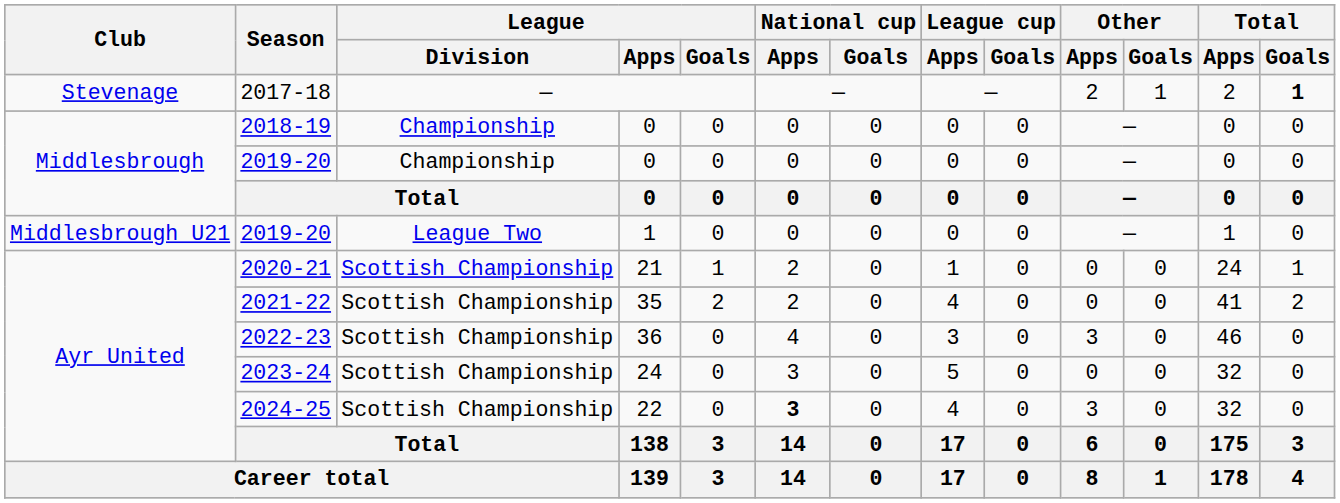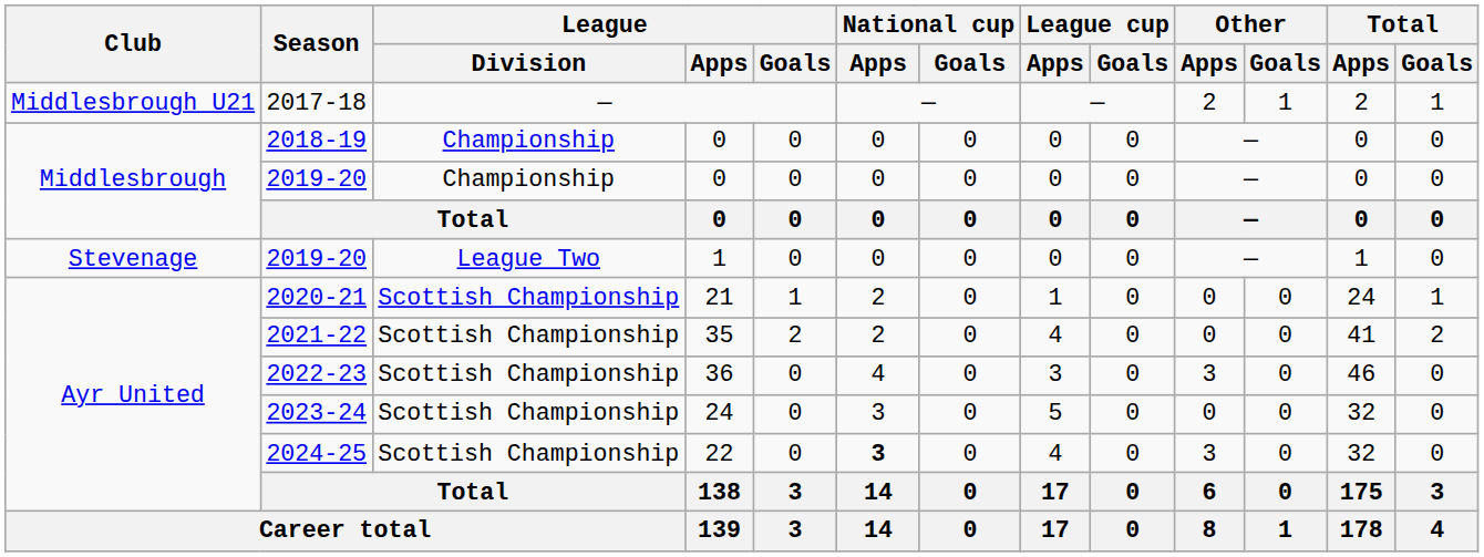 <table class="wikitable" style="text-align: center">
 <tr>
 <th rowspan="2">Club</th>
 <th rowspan="2">Season</th>
 <th colspan="3">League</th>
 <th colspan="2">National cup</th>
 <th colspan="2">League cup</th>
 <th colspan="2">Other</th>
 <th colspan="2">Total</th>
 </tr>
 <tr>
 <th>Division</th>
 <th>Apps</th>
 <th>Goals</th>
 <th>Apps</th>
 <th>Goals</th>
 <th>Apps</th>
 <th>Goals</th>
 <th>Apps</th>
 <th>Goals</th>
 <th>Apps</th>
 <th>Goals</th>
 </tr>
 <tr>
-<td><a href='#'>Stevenage</a></td>
+<td><a href='#'>Middlesbrough U21</a></td>
 <td>2017-18</td>
 <td colspan="3">—</td>
 <td colspan="2">—</td>
 <td colspan="2">—</td>
 <td>2</td>
 <td>1</td>
 <td>2</td>
-<td><strong>1</strong></td>
+<td>1</td>
 </tr>
 <tr>
 <td rowspan="3"><a href='#'>Middlesbrough</a></td>
 <td><a href='#'>2018-19</a></td>
 <td><a href='#'>Championship</a></td>
 <td>0</td>
 <td>0</td>
 <td>0</td>
 <td>0</td>
 <td>0</td>
 <td>0</td>
 <td colspan="2">—</td>
 <td>0</td>
 <td>0</td>
 </tr>
 <tr>
 <td><a href='#'>2019-20</a></td>
 <td>Championship</td>
 <td>0</td>
 <td>0</td>
 <td>0</td>
 <td>0</td>
 <td>0</td>
 <td>0</td>
 <td colspan="2">—</td>
 <td>0</td>
 <td>0</td>
 </tr>
 <tr>
 <th colspan="2">Total</th>
 <th>0</th>
 <th>0</th>
 <th>0</th>
 <th>0</th>
 <th>0</th>
 <th>0</th>
 <th colspan="2">—</th>
 <th>0</th>
 <th>0</th>
 </tr>
 <tr>
-<td><a href='#'>Middlesbrough U21</a></td>
+<td><a href='#'>Stevenage</a></td>
 <td><a href='#'>2019-20</a></td>
 <td><a href='#'>League Two</a></td>
 <td>1</td>
 <td>0</td>
 <td>0</td>
 <td>0</td>
 <td>0</td>
 <td>0</td>
 <td colspan="2">—</td>
 <td>1</td>
 <td>0</td>
 </tr>
 <tr>
 <td rowspan="6"><a href='#'>Ayr United</a></td>
 <td><a href='#'>2020-21</a></td>
 <td><a href='#'>Scottish Championship</a></td>
 <td>21</td>
 <td>1</td>
 <td>2</td>
 <td>0</td>
 <td>1</td>
 <td>0</td>
 <td>0</td>
 <td>0</td>
 <td>24</td>
 <td>1</td>
 </tr>
 <tr>
 <td><a href='#'>2021-22</a></td>
 <td>Scottish Championship</td>
 <td>35</td>
 <td>2</td>
 <td>2</td>
 <td>0</td>
 <td>4</td>
 <td>0</td>
 <td>0</td>
 <td>0</td>
 <td>41</td>
 <td>2</td>
 </tr>
 <tr>
 <td><a href='#'>2022-23</a></td>
 <td>Scottish Championship</td>
 <td>36</td>
 <td>0</td>
 <td>4</td>
 <td>0</td>
 <td>3</td>
 <td>0</td>
 <td>3</td>
 <td>0</td>
 <td>46</td>
 <td>0</td>
 </tr>
 <tr>
 <td><a href='#'>2023-24</a></td>
 <td>Scottish Championship</td>
 <td>24</td>
 <td>0</td>
 <td>3</td>
 <td>0</td>
 <td>5</td>
 <td>0</td>
 <td>0</td>
 <td>0</td>
 <td>32</td>
 <td>0</td>
 </tr>
 <tr>
 <td><a href='#'>2024-25</a></td>
 <td>Scottish Championship</td>
 <td>22</td>
 <td>0</td>
 <td><strong>3</strong></td>
 <td>0</td>
 <td>4</td>
 <td>0</td>
 <td>3</td>
 <td>0</td>
 <td>32</td>
 <td>0</td>
 </tr>
 <tr>
 <th colspan="2">Total</th>
 <th>138</th>
 <th>3</th>
 <th>14</th>
 <th>0</th>
 <th>17</th>
 <th>0</th>
 <th>6</th>
 <th>0</th>
 <th>175</th>
 <th>3</th>
 </tr>
 <tr>
 <th colspan="3">Career total</th>
 <th>139</th>
 <th>3</th>
 <th>14</th>
 <th>0</th>
 <th>17</th>
 <th>0</th>
 <th>8</th>
 <th>1</th>
 <th>178</th>
 <th>4</th>
 </tr>
 </table>
